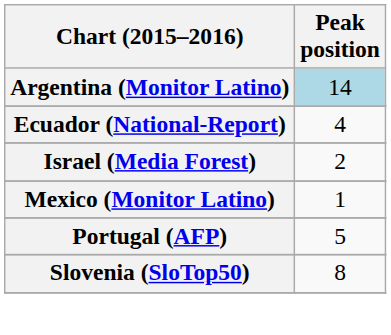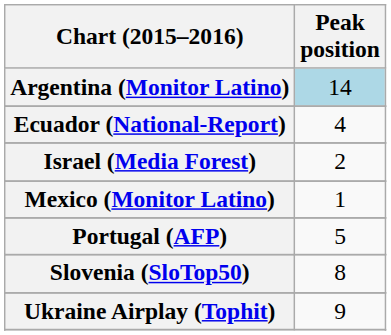 <table class="wikitable sortable plainrowheaders" style="text-align:center">
 <tr>
 <th scope="col">Chart (2015–2016)</th>
 <th scope="col">Peak<br>position</th>
 </tr>
 <tr>
 <th scope="row">Argentina (<a href='#'>Monitor Latino</a>)</th>
 <td style="background: lightblue;">14</td>
 </tr>
 <tr>
 </tr>
 <tr>
 </tr>
 <tr>
 </tr>
 <tr>
 </tr>
 <tr>
 </tr>
 <tr>
 </tr>
 <tr>
 </tr>
 <tr>
 </tr>
 <tr>
 </tr>
 <tr>
 </tr>
 <tr>
 </tr>
 <tr>
 </tr>
 <tr>
 </tr>
 <tr>
 <th scope="row">Ecuador (<a href='#'>National-Report</a>)</th>
 <td>4</td>
 </tr>
 <tr>
 </tr>
 <tr>
 </tr>
 <tr>
 </tr>
 <tr>
 </tr>
 <tr>
 </tr>
 <tr>
 </tr>
 <tr>
 </tr>
 <tr>
 <th scope="row">Israel (<a href='#'>Media Forest</a>)</th>
 <td>2</td>
 </tr>
 <tr>
 </tr>
 <tr>
 <th scope="row">Mexico (<a href='#'>Monitor Latino</a>)</th>
 <td>1</td>
 </tr>
 <tr>
 </tr>
 <tr>
 </tr>
 <tr>
 </tr>
 <tr>
 </tr>
 <tr>
 </tr>
 <tr>
 <th scope="row">Portugal (<a href='#'>AFP</a>)</th>
 <td>5</td>
 </tr>
 <tr>
 </tr>
 <tr>
 </tr>
 <tr>
 </tr>
 <tr>
 </tr>
 <tr>
 <th scope="row">Slovenia (<a href='#'>SloTop50</a>)</th>
 <td>8</td>
 </tr>
 <tr>
 </tr>
 <tr>
 </tr>
 <tr>
 </tr>
 <tr>
 </tr>
 <tr>
+<th scope="row">Ukraine Airplay (<a href='#'>Tophit</a>)</th>
+<td>9</td>
+</tr>
+<tr>
 </tr>
 <tr>
 </tr>
 <tr>
 </tr>
 <tr>
 </tr>
 <tr>
 </tr>
 <tr>
 </tr>
 <tr>
 </tr>
 <tr>
 </tr>
 </table>
